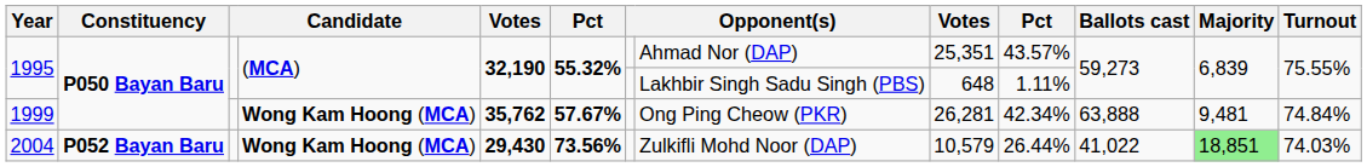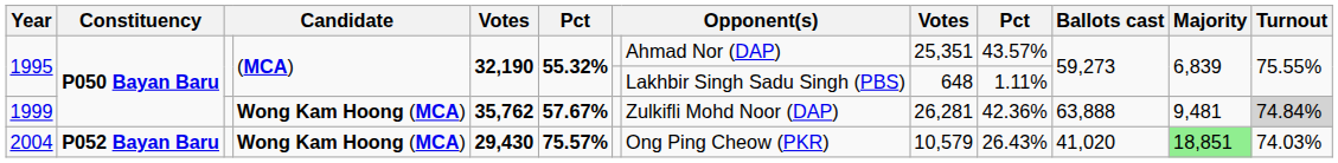 <table class="wikitable" style="margin:0.5em ; font-size:95%">
 <tr>
 <th>Year</th>
 <th>Constituency</th>
 <th colspan=2>Candidate</th>
 <th>Votes</th>
 <th>Pct</th>
 <th colspan=2>Opponent(s)</th>
 <th>Votes</th>
 <th>Pct</th>
 <th>Ballots cast</th>
 <th>Majority</th>
 <th>Turnout</th>
 </tr>
 <tr>
 <td rowspan=2><a href='#'>1995</a></td>
 <td rowspan=3><strong>P050 <a href='#'>Bayan Baru</a></strong></td>
 <td rowspan=2 ></td>
 <td rowspan=2> (<a href='#'><strong>MCA</strong></a>)</td>
 <td rowspan=2 align=right><strong>32,190</strong></td>
 <td rowspan=2><strong>55.32%</strong></td>
 <td></td>
 <td>Ahmad Nor (<a href='#'>DAP</a>)</td>
 <td align=right>25,351</td>
 <td>43.57%</td>
 <td rowspan=2>59,273</td>
 <td rowspan=2>6,839</td>
 <td rowspan=2>75.55%</td>
 </tr>
 <tr>
 <td></td>
 <td>Lakhbir Singh Sadu Singh (<a href='#'>PBS</a>)</td>
 <td align=right>648</td>
 <td align=right>1.11%</td>
 </tr>
 <tr>
 <td><a href='#'>1999</a></td>
 <td></td>
 <td><strong>Wong Kam Hoong</strong> (<a href='#'><strong>MCA</strong></a>)</td>
 <td align=right><strong>35,762</strong></td>
 <td><strong>57.67%</strong></td>
 <td></td>
-<td>Ong Ping Cheow (<a href='#'>PKR</a>)</td>
+<td>Zulkifli Mohd Noor	(<a href='#'>DAP</a>)</td>
 <td align=right>26,281</td>
-<td>42.34%</td>
+<td>42.36%</td>
 <td>63,888</td>
 <td>9,481</td>
-<td>74.84%</td>
+<td style="background: lightgrey;">74.84%</td>
 </tr>
 <tr>
 <td><a href='#'>2004</a></td>
 <td><strong>P052 <a href='#'>Bayan Baru</a></strong></td>
 <td></td>
 <td><strong>Wong Kam Hoong</strong> (<a href='#'><strong>MCA</strong></a>)</td>
 <td align=right><strong>29,430</strong></td>
-<td><strong>73.56%</strong></td>
+<td><strong>75.57%</strong></td>
 <td></td>
-<td>Zulkifli Mohd Noor	(<a href='#'>DAP</a>)</td>
+<td>Ong Ping Cheow (<a href='#'>PKR</a>)</td>
 <td align=right>10,579</td>
-<td>26.44%</td>
-<td>41,022</td>
+<td>26.43%</td>
+<td>41,020</td>
 <td style="background: lightgreen;">18,851</td>
 <td>74.03%</td>
 </tr>
 </table>
